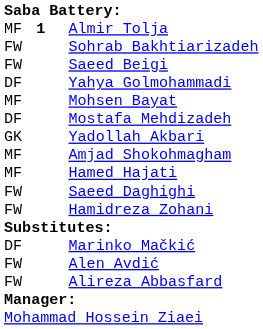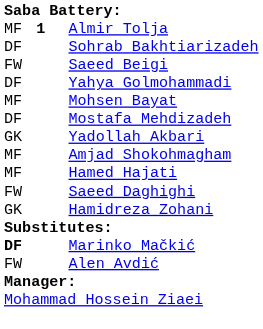 <table style="font-size: 90%" cellspacing="0" cellpadding="0" align=center>
 <tr>
 <td colspan="4"><strong>Saba Battery:</strong></td>
 </tr>
 <tr>
 <th width=25></th>
 <th width=25></th>
 </tr>
 <tr>
 <td>MF</td>
 <td><strong>1</strong></td>
 <td> <a href='#'>Almir Tolja</a></td>
 </tr>
 <tr>
-<td>FW</td>
+<td>DF</td>
 <td></td>
 <td> <a href='#'>Sohrab Bakhtiarizadeh</a></td>
 </tr>
 <tr>
 <td>FW</td>
 <td></td>
 <td> <a href='#'>Saeed Beigi</a></td>
 </tr>
 <tr>
 <td>DF</td>
 <td></td>
 <td> <a href='#'>Yahya Golmohammadi</a></td>
 <td></td>
 <td></td>
 </tr>
 <tr>
 <td>MF</td>
 <td></td>
 <td> <a href='#'>Mohsen Bayat</a></td>
 <td></td>
 <td></td>
 </tr>
 <tr>
 <td>DF</td>
 <td></td>
 <td> <a href='#'>Mostafa Mehdizadeh</a></td>
 <td></td>
 <td></td>
 <td></td>
 </tr>
 <tr>
 <td>GK</td>
 <td></td>
 <td> <a href='#'>Yadollah Akbari</a></td>
 </tr>
 <tr>
 <td>MF</td>
 <td></td>
 <td> <a href='#'>Amjad Shokohmagham</a></td>
 <td></td>
 <td></td>
 <td></td>
 </tr>
 <tr>
 <td>MF</td>
 <td></td>
 <td> <a href='#'>Hamed Hajati</a></td>
 </tr>
 <tr>
 <td>FW</td>
 <td></td>
 <td> <a href='#'>Saeed Daghighi</a></td>
 </tr>
 <tr>
-<td>FW</td>
+<td>GK</td>
 <td></td>
 <td> <a href='#'>Hamidreza Zohani</a></td>
 <td></td>
 <td></td>
 <td></td>
 </tr>
 <tr>
 <td colspan=3><strong>Substitutes:</strong></td>
 </tr>
 <tr>
-<td>DF</td>
+<td><strong>DF</strong></td>
 <td></td>
 <td> <a href='#'>Marinko Mačkić</a></td>
 <td></td>
 <td></td>
 <td></td>
 </tr>
 <tr>
 <td>FW</td>
 <td></td>
 <td> <a href='#'>Alen Avdić</a></td>
 <td></td>
 <td></td>
 <td></td>
 </tr>
 <tr>
-<td>FW</td>
-<td></td>
-<td> <a href='#'>Alireza Abbasfard</a></td>
-<td></td>
-<td></td>
-<td></td>
-</tr>
-<tr>
 <td colspan=3><strong>Manager:</strong></td>
 </tr>
 <tr>
 <td colspan=4> <a href='#'>Mohammad Hossein Ziaei</a></td>
 </tr>
 </table>
